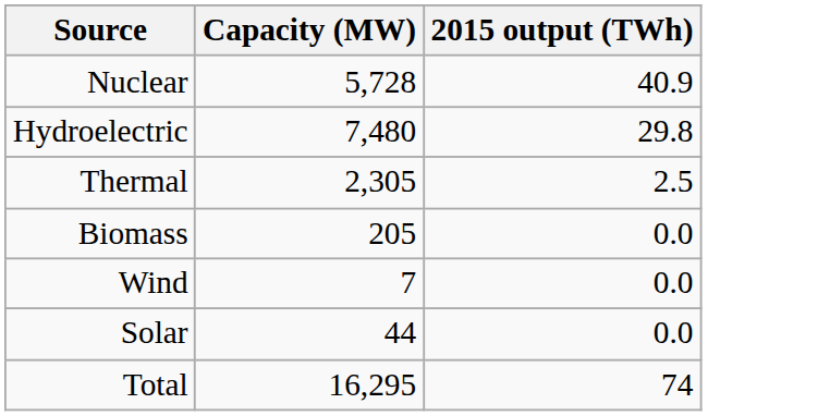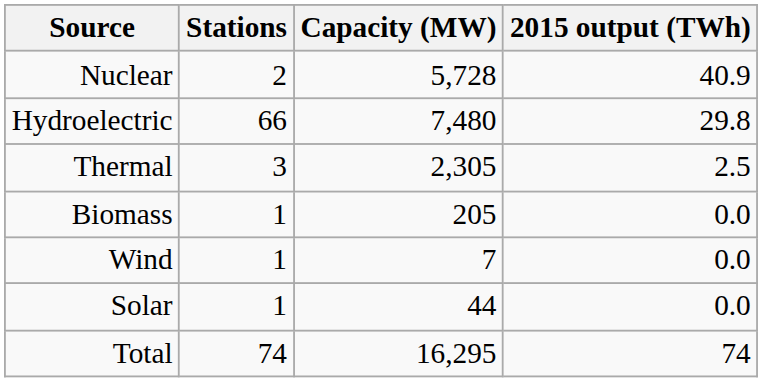 <table class="wikitable">
 <tr>
 <th>Source</th>
+<th>Stations</th>
 <th>Capacity (MW)</th>
 <th>2015 output (TWh)</th>
 </tr>
 <tr style="text-align:right;">
 <td>Nuclear</td>
+<td>2</td>
 <td>5,728</td>
 <td>40.9</td>
 </tr>
 <tr style="text-align:right;">
 <td>Hydroelectric</td>
+<td>66</td>
 <td>7,480</td>
 <td>29.8</td>
 </tr>
 <tr style="text-align:right;">
 <td>Thermal</td>
+<td>3</td>
 <td>2,305</td>
 <td>2.5</td>
 </tr>
 <tr style="text-align:right;">
 <td>Biomass</td>
+<td>1</td>
 <td>205</td>
 <td>0.0</td>
 </tr>
 <tr style="text-align:right;">
 <td>Wind</td>
+<td>1</td>
 <td>7</td>
 <td>0.0</td>
 </tr>
 <tr style="text-align:right;">
 <td>Solar</td>
+<td>1</td>
 <td>44</td>
 <td>0.0</td>
 </tr>
 <tr style="text-align:right;">
 <td>Total</td>
+<td>74</td>
 <td>16,295</td>
 <td>74</td>
 </tr>
 </table>
